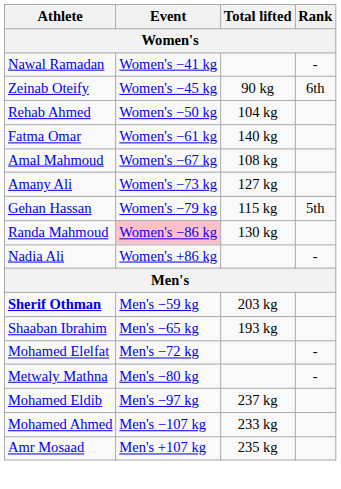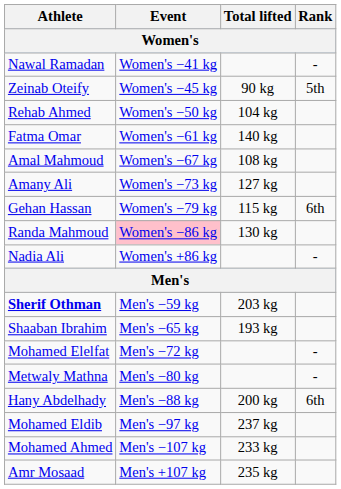 <table class="wikitable" style="font-size:90%">
 <tr>
 <th>Athlete</th>
 <th>Event</th>
 <th>Total lifted</th>
 <th>Rank</th>
 </tr>
 <tr style="background:#9acdff;">
 <th colspan=4>Women's</th>
 </tr>
 <tr align=center>
 <td align=left><a href='#'>Nawal Ramadan</a></td>
 <td align=left><a href='#'>Women's −41 kg</a></td>
 <td></td>
 <td>-</td>
 </tr>
 <tr align=center>
 <td align=left><a href='#'>Zeinab Oteify</a></td>
 <td align=left><a href='#'>Women's −45 kg</a></td>
 <td>90 kg</td>
-<td>6th</td>
+<td>5th</td>
 </tr>
 <tr align=center>
 <td align=left><a href='#'>Rehab Ahmed</a></td>
 <td align=left><a href='#'>Women's −50 kg</a></td>
 <td>104 kg</td>
 <td></td>
 </tr>
 <tr align=center>
 <td align=left><a href='#'>Fatma Omar</a></td>
 <td align=left><a href='#'>Women's −61 kg</a></td>
 <td>140 kg</td>
 <td></td>
 </tr>
 <tr align=center>
 <td align=left><a href='#'>Amal Mahmoud</a></td>
 <td align=left><a href='#'>Women's −67 kg</a></td>
 <td>108 kg</td>
 <td></td>
 </tr>
 <tr align=center>
 <td align=left><a href='#'>Amany Ali</a></td>
 <td align=left><a href='#'>Women's −73 kg</a></td>
 <td>127 kg</td>
 <td></td>
 </tr>
 <tr align=center>
 <td align=left><a href='#'>Gehan Hassan</a></td>
 <td align=left><a href='#'>Women's −79 kg</a></td>
 <td>115 kg</td>
-<td>5th</td>
+<td>6th</td>
 </tr>
 <tr align=center>
 <td align=left><a href='#'>Randa Mahmoud</a></td>
 <td align=left style="background: pink;"><a href='#'>Women's −86 kg</a></td>
 <td>130 kg</td>
 <td></td>
 </tr>
 <tr align=center>
 <td align=left><a href='#'>Nadia Ali</a></td>
 <td align=left><a href='#'>Women's +86 kg</a></td>
 <td></td>
 <td>-</td>
 </tr>
 <tr style="background:#9acdff;">
 <th colspan=4>Men's</th>
 </tr>
 <tr align=center>
 <td align=left><strong><a href='#'>Sherif Othman</a></strong></td>
 <td align=left><a href='#'>Men's −59 kg</a></td>
 <td>203 kg</td>
 <td></td>
 </tr>
 <tr align=center>
 <td align=left><a href='#'>Shaaban Ibrahim</a></td>
 <td align=left><a href='#'>Men's −65 kg</a></td>
 <td>193 kg</td>
 <td></td>
 </tr>
 <tr align=center>
 <td align=left><a href='#'>Mohamed Elelfat</a></td>
 <td align=left><a href='#'>Men's −72 kg</a></td>
 <td></td>
 <td>-</td>
 </tr>
 <tr align=center>
 <td align=left><a href='#'>Metwaly Mathna</a></td>
 <td align=left><a href='#'>Men's −80 kg</a></td>
 <td></td>
 <td>-</td>
 </tr>
 <tr align=center>
+<td align=left><a href='#'>Hany Abdelhady</a></td>
+<td align=left><a href='#'>Men's −88 kg</a></td>
+<td>200 kg</td>
+<td>6th</td>
+</tr>
+<tr align=center>
 <td align=left><a href='#'>Mohamed Eldib</a></td>
 <td align=left><a href='#'>Men's −97 kg</a></td>
 <td>237 kg</td>
 <td></td>
 </tr>
 <tr align=center>
 <td align=left><a href='#'>Mohamed Ahmed</a></td>
 <td align=left><a href='#'>Men's −107 kg</a></td>
 <td>233 kg</td>
 <td></td>
 </tr>
 <tr align=center>
 <td align=left><a href='#'>Amr Mosaad</a></td>
 <td align=left><a href='#'>Men's +107 kg</a></td>
 <td>235 kg</td>
 <td></td>
 </tr>
 </table>
